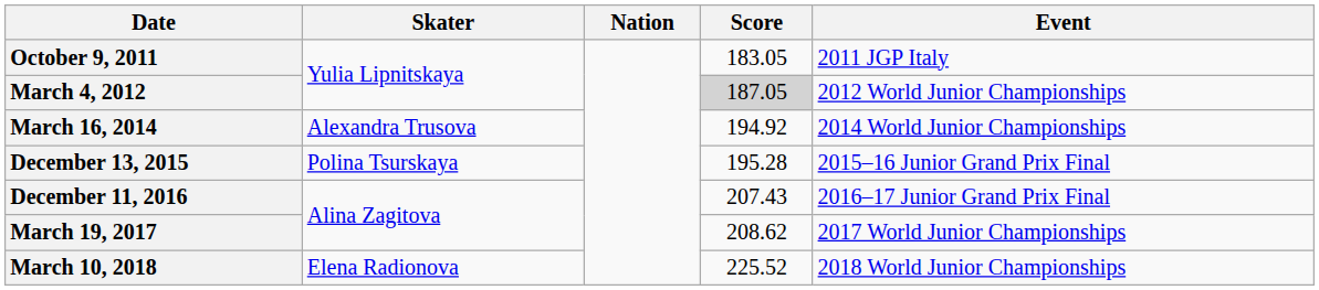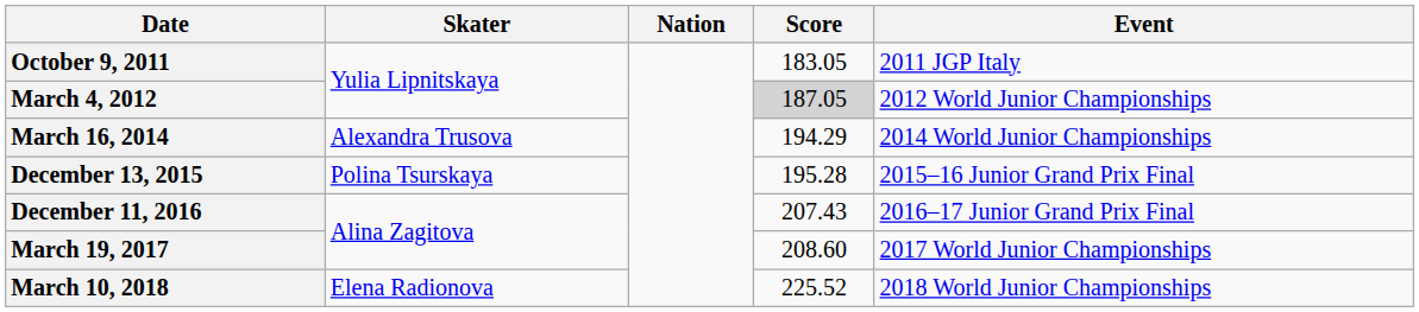 <table class="wikitable unsortable" style="text-align:left; width:75%">
 <tr>
 <th scope="col">Date</th>
 <th scope="col">Skater</th>
 <th scope="col">Nation</th>
 <th scope="col">Score</th>
 <th scope="col">Event</th>
 </tr>
 <tr>
 <th scope="row" style="text-align:left">October 9, 2011</th>
 <td rowspan="2"><a href='#'>Yulia Lipnitskaya</a></td>
 <td rowspan="7"></td>
 <td style="text-align:center">183.05</td>
 <td><a href='#'>2011 JGP Italy</a></td>
 </tr>
 <tr>
 <th scope="row" style="text-align:left">March 4, 2012</th>
 <td style="background: lightgrey; text-align:center">187.05</td>
 <td><a href='#'>2012 World Junior Championships</a></td>
 </tr>
 <tr>
 <th scope="row" style="text-align:left">March 16, 2014</th>
 <td><a href='#'>Alexandra Trusova</a></td>
-<td style="text-align:center">194.92</td>
+<td style="text-align:center">194.29</td>
 <td><a href='#'>2014 World Junior Championships</a></td>
 </tr>
 <tr>
 <th scope="row" style="text-align:left">December 13, 2015</th>
 <td><a href='#'>Polina Tsurskaya</a></td>
 <td style="text-align:center">195.28</td>
 <td><a href='#'>2015–16 Junior Grand Prix Final</a></td>
 </tr>
 <tr>
 <th scope="row" style="text-align:left">December 11, 2016</th>
 <td rowspan="2"><a href='#'>Alina Zagitova</a></td>
 <td style="text-align:center">207.43</td>
 <td><a href='#'>2016–17 Junior Grand Prix Final</a></td>
 </tr>
 <tr>
 <th scope="row" style="text-align:left">March 19, 2017</th>
-<td style="text-align:center">208.62</td>
+<td style="text-align:center">208.60</td>
 <td><a href='#'>2017 World Junior Championships</a></td>
 </tr>
 <tr>
 <th scope="row" style="text-align:left">March 10, 2018</th>
 <td><a href='#'>Elena Radionova</a></td>
 <td style="text-align:center">225.52</td>
 <td><a href='#'>2018 World Junior Championships</a></td>
 </tr>
 </table>
